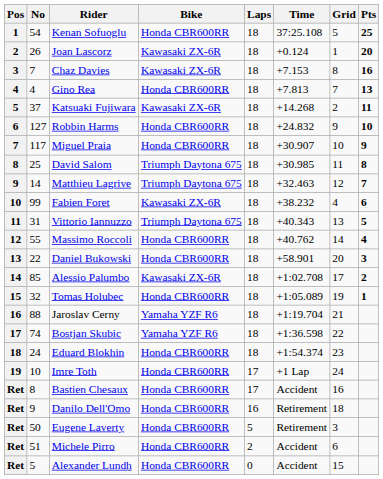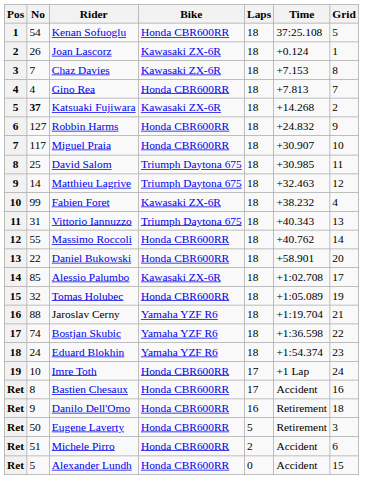 <table class="wikitable" style="font-size: 95%;">
 <tr>
 <th>Pos</th>
 <th>No</th>
 <th>Rider</th>
 <th>Bike</th>
 <th>Laps</th>
 <th>Time</th>
 <th>Grid</th>
-<th>Pts</th>
 </tr>
 <tr>
 <th>1</th>
 <td>54</td>
 <td> <a href='#'>Kenan Sofuoglu</a></td>
 <td><a href='#'>Honda CBR600RR</a></td>
 <td>18</td>
 <td>37:25.108</td>
 <td>5</td>
-<td><strong>25</strong></td>
 </tr>
 <tr>
 <th>2</th>
 <td>26</td>
 <td> <a href='#'>Joan Lascorz</a></td>
 <td><a href='#'>Kawasaki ZX-6R</a></td>
 <td>18</td>
 <td>+0.124</td>
 <td>1</td>
-<td><strong>20</strong></td>
 </tr>
 <tr>
 <th>3</th>
 <td>7</td>
 <td> <a href='#'>Chaz Davies</a></td>
 <td><a href='#'>Kawasaki ZX-6R</a></td>
 <td>18</td>
 <td>+7.153</td>
 <td>8</td>
-<td><strong>16</strong></td>
 </tr>
 <tr>
 <th>4</th>
 <td>4</td>
 <td> <a href='#'>Gino Rea</a></td>
 <td><a href='#'>Honda CBR600RR</a></td>
 <td>18</td>
 <td>+7.813</td>
 <td>7</td>
-<td><strong>13</strong></td>
 </tr>
 <tr>
 <th>5</th>
-<td>37</td>
+<td><strong>37</strong></td>
 <td> <a href='#'>Katsuaki Fujiwara</a></td>
 <td><a href='#'>Kawasaki ZX-6R</a></td>
 <td>18</td>
 <td>+14.268</td>
 <td>2</td>
-<td><strong>11</strong></td>
 </tr>
 <tr>
 <th>6</th>
 <td>127</td>
 <td> <a href='#'>Robbin Harms</a></td>
 <td><a href='#'>Honda CBR600RR</a></td>
 <td>18</td>
 <td>+24.832</td>
 <td>9</td>
-<td><strong>10</strong></td>
 </tr>
 <tr>
 <th>7</th>
 <td>117</td>
 <td> <a href='#'>Miguel Praia</a></td>
 <td><a href='#'>Honda CBR600RR</a></td>
 <td>18</td>
 <td>+30.907</td>
 <td>10</td>
-<td><strong>9</strong></td>
 </tr>
 <tr>
 <th>8</th>
 <td>25</td>
 <td> <a href='#'>David Salom</a></td>
 <td><a href='#'>Triumph Daytona 675</a></td>
 <td>18</td>
 <td>+30.985</td>
 <td>11</td>
-<td><strong>8</strong></td>
 </tr>
 <tr>
 <th>9</th>
 <td>14</td>
 <td> <a href='#'>Matthieu Lagrive</a></td>
 <td><a href='#'>Triumph Daytona 675</a></td>
 <td>18</td>
 <td>+32.463</td>
 <td>12</td>
-<td><strong>7</strong></td>
 </tr>
 <tr>
 <th>10</th>
 <td>99</td>
 <td> <a href='#'>Fabien Foret</a></td>
 <td><a href='#'>Kawasaki ZX-6R</a></td>
 <td>18</td>
 <td>+38.232</td>
 <td>4</td>
-<td><strong>6</strong></td>
 </tr>
 <tr>
 <th>11</th>
 <td>31</td>
 <td> <a href='#'>Vittorio Iannuzzo</a></td>
 <td><a href='#'>Triumph Daytona 675</a></td>
 <td>18</td>
 <td>+40.343</td>
 <td>13</td>
-<td><strong>5</strong></td>
 </tr>
 <tr>
 <th>12</th>
 <td>55</td>
 <td> <a href='#'>Massimo Roccoli</a></td>
 <td><a href='#'>Honda CBR600RR</a></td>
 <td>18</td>
 <td>+40.762</td>
 <td>14</td>
-<td><strong>4</strong></td>
 </tr>
 <tr>
 <th>13</th>
 <td>22</td>
 <td> <a href='#'>Daniel Bukowski</a></td>
 <td><a href='#'>Honda CBR600RR</a></td>
 <td>18</td>
 <td>+58.901</td>
 <td>20</td>
-<td><strong>3</strong></td>
 </tr>
 <tr>
 <th>14</th>
 <td>85</td>
 <td> <a href='#'>Alessio Palumbo</a></td>
 <td><a href='#'>Kawasaki ZX-6R</a></td>
 <td>18</td>
 <td>+1:02.708</td>
 <td>17</td>
-<td><strong>2</strong></td>
 </tr>
 <tr>
 <th>15</th>
 <td>32</td>
 <td> <a href='#'>Tomas Holubec</a></td>
 <td><a href='#'>Honda CBR600RR</a></td>
 <td>18</td>
 <td>+1:05.089</td>
 <td>19</td>
-<td><strong>1</strong></td>
 </tr>
 <tr>
 <th>16</th>
 <td>88</td>
 <td> Jaroslav Cerny</td>
 <td><a href='#'>Yamaha YZF R6</a></td>
 <td>18</td>
 <td>+1:19.704</td>
 <td>21</td>
-<td></td>
 </tr>
 <tr>
 <th>17</th>
 <td>74</td>
 <td> <a href='#'>Bostjan Skubic</a></td>
 <td><a href='#'>Yamaha YZF R6</a></td>
 <td>18</td>
 <td>+1:36.598</td>
 <td>22</td>
-<td></td>
 </tr>
 <tr>
 <th>18</th>
 <td>24</td>
 <td> <a href='#'>Eduard Blokhin</a></td>
-<td><a href='#'>Honda CBR600RR</a></td>
+<td><a href='#'>Yamaha YZF R6</a></td>
 <td>18</td>
 <td>+1:54.374</td>
 <td>23</td>
-<td></td>
 </tr>
 <tr>
 <th>19</th>
 <td>10</td>
 <td> <a href='#'>Imre Toth</a></td>
 <td><a href='#'>Honda CBR600RR</a></td>
 <td>17</td>
 <td>+1 Lap</td>
 <td>24</td>
-<td></td>
 </tr>
 <tr>
 <th>Ret</th>
 <td>8</td>
 <td> <a href='#'>Bastien Chesaux</a></td>
 <td><a href='#'>Honda CBR600RR</a></td>
 <td>17</td>
 <td>Accident</td>
 <td>16</td>
-<td></td>
 </tr>
 <tr>
 <th>Ret</th>
 <td>9</td>
 <td> <a href='#'>Danilo Dell'Omo</a></td>
 <td><a href='#'>Honda CBR600RR</a></td>
 <td>16</td>
 <td>Retirement</td>
 <td>18</td>
-<td></td>
 </tr>
 <tr>
 <th>Ret</th>
 <td>50</td>
 <td> <a href='#'>Eugene Laverty</a></td>
 <td><a href='#'>Honda CBR600RR</a></td>
 <td>5</td>
 <td>Retirement</td>
 <td>3</td>
-<td></td>
 </tr>
 <tr>
 <th>Ret</th>
 <td>51</td>
 <td> <a href='#'>Michele Pirro</a></td>
 <td><a href='#'>Honda CBR600RR</a></td>
 <td>2</td>
 <td>Accident</td>
 <td>6</td>
-<td></td>
 </tr>
 <tr>
 <th>Ret</th>
 <td>5</td>
 <td> <a href='#'>Alexander Lundh</a></td>
 <td><a href='#'>Honda CBR600RR</a></td>
 <td>0</td>
 <td>Accident</td>
 <td>15</td>
-<td></td>
 </tr>
 </table>
